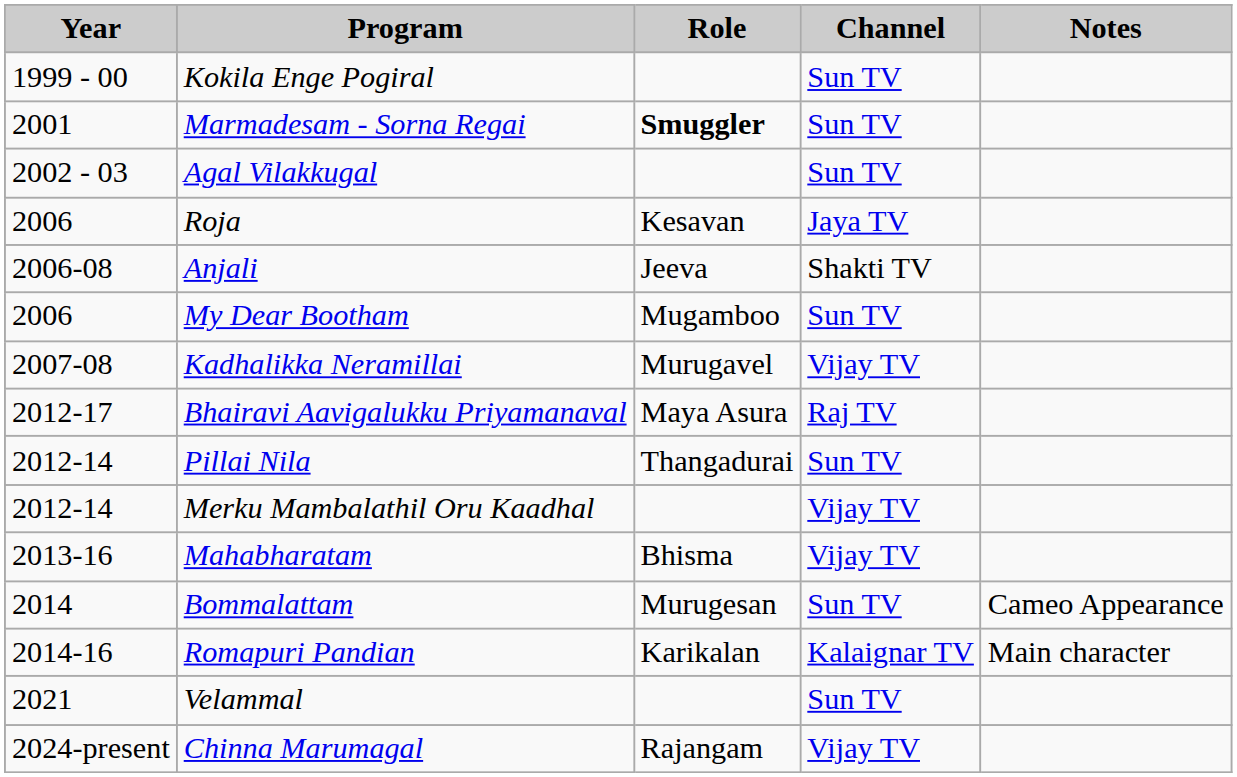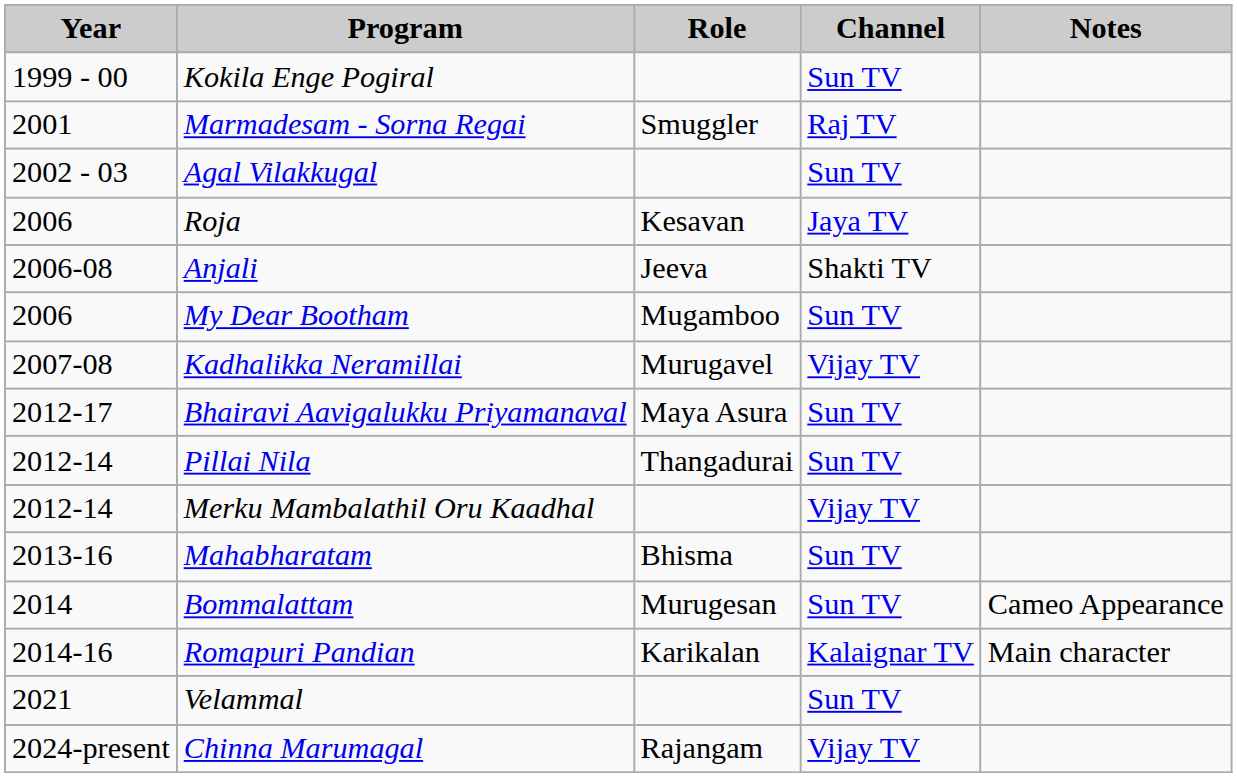 <table class="wikitable">
 <tr>
 <th style="background:#ccc;">Year</th>
 <th style="background:#ccc;">Program</th>
 <th style="background:#ccc;">Role</th>
 <th style="background:#ccc;">Channel</th>
 <th style="background:#ccc;">Notes</th>
 </tr>
 <tr>
 <td>1999 - 00</td>
 <td><em>Kokila Enge Pogiral</em></td>
 <td></td>
 <td><a href='#'>Sun TV</a></td>
 <td></td>
 </tr>
 <tr>
 <td>2001</td>
 <td><em><a href='#'>Marmadesam - Sorna Regai</a></em></td>
-<td><strong>Smuggler</strong></td>
-<td><a href='#'>Sun TV</a></td>
+<td>Smuggler</td>
+<td><a href='#'>Raj TV</a></td>
 <td></td>
 </tr>
 <tr>
 <td>2002 - 03</td>
 <td><em><a href='#'>Agal Vilakkugal</a></em></td>
 <td></td>
 <td><a href='#'>Sun TV</a></td>
 <td></td>
 </tr>
 <tr>
 <td>2006</td>
 <td><em>Roja</em></td>
 <td>Kesavan</td>
 <td><a href='#'>Jaya TV</a></td>
 <td></td>
 </tr>
 <tr>
 <td>2006-08</td>
 <td><em><a href='#'>Anjali</a></em></td>
 <td>Jeeva</td>
 <td>Shakti TV</td>
 <td></td>
 </tr>
 <tr>
 <td>2006</td>
 <td><em><a href='#'>My Dear Bootham</a></em></td>
 <td>Mugamboo</td>
 <td><a href='#'>Sun TV</a></td>
 <td></td>
 </tr>
 <tr>
 <td>2007-08</td>
 <td><em><a href='#'>Kadhalikka Neramillai</a></em></td>
 <td>Murugavel</td>
 <td><a href='#'>Vijay TV</a></td>
 <td></td>
 </tr>
 <tr>
 <td>2012-17</td>
 <td><em><a href='#'>Bhairavi Aavigalukku Priyamanaval</a></em></td>
 <td>Maya Asura</td>
-<td><a href='#'>Raj TV</a></td>
+<td><a href='#'>Sun TV</a></td>
 <td></td>
 </tr>
 <tr>
 <td>2012-14</td>
 <td><em><a href='#'>Pillai Nila</a></em></td>
 <td>Thangadurai</td>
 <td><a href='#'>Sun TV</a></td>
 <td></td>
 </tr>
 <tr>
 <td>2012-14</td>
 <td><em>Merku Mambalathil Oru Kaadhal</em></td>
 <td></td>
 <td><a href='#'>Vijay TV</a></td>
 <td></td>
 </tr>
 <tr>
 <td>2013-16</td>
 <td><em><a href='#'>Mahabharatam</a></em></td>
 <td>Bhisma</td>
-<td><a href='#'>Vijay TV</a></td>
+<td><a href='#'>Sun TV</a></td>
 <td></td>
 </tr>
 <tr>
 <td>2014</td>
 <td><em><a href='#'>Bommalattam</a></em></td>
 <td>Murugesan</td>
 <td><a href='#'>Sun TV</a></td>
 <td>Cameo Appearance</td>
 </tr>
 <tr>
 <td>2014-16</td>
 <td><em><a href='#'>Romapuri Pandian</a></em></td>
 <td>Karikalan</td>
 <td><a href='#'>Kalaignar TV</a></td>
 <td>Main character</td>
 </tr>
 <tr>
 <td>2021</td>
 <td><em>Velammal</em></td>
 <td></td>
 <td><a href='#'>Sun TV</a></td>
 <td></td>
 </tr>
 <tr>
 <td>2024-present</td>
 <td><em><a href='#'>Chinna Marumagal</a></em></td>
 <td>Rajangam</td>
 <td><a href='#'>Vijay TV</a></td>
 <td></td>
 </tr>
 </table>
